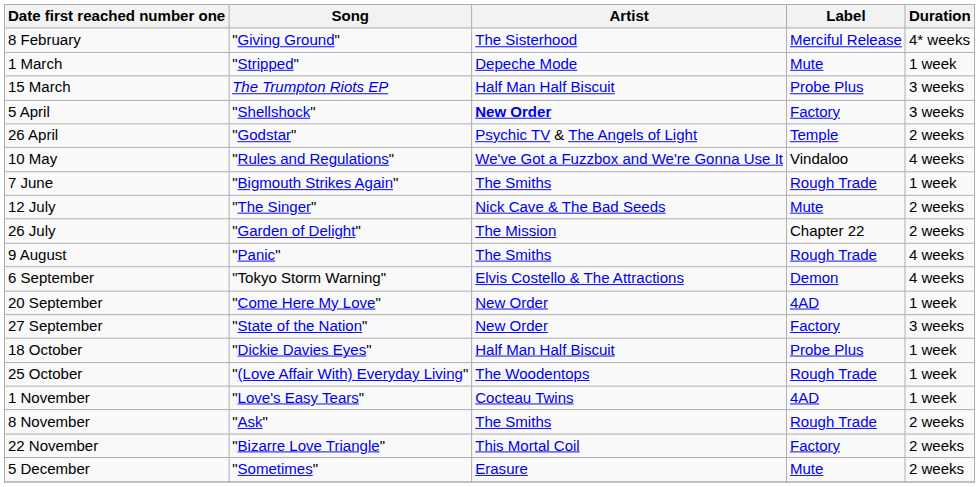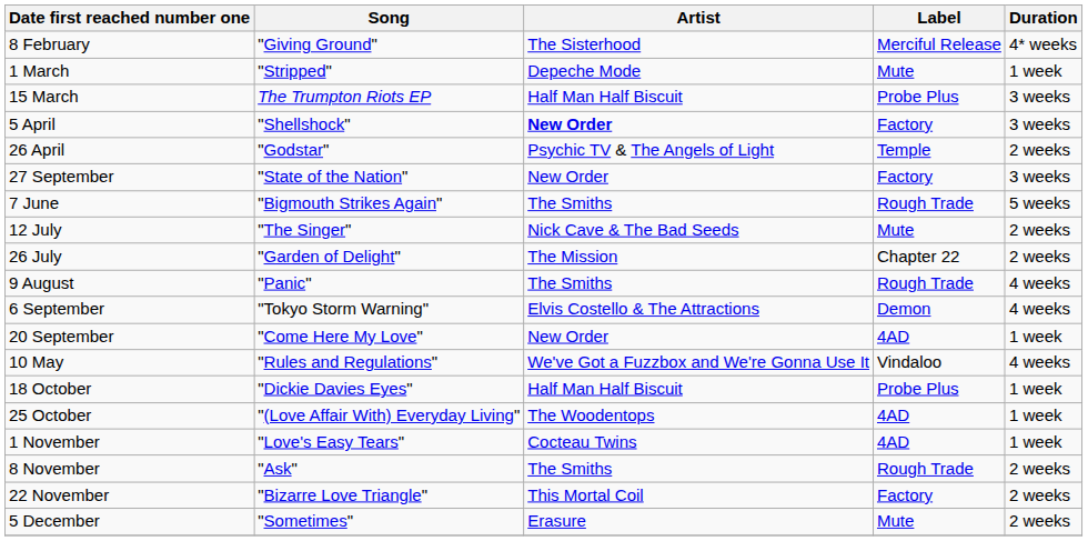 <table class=wikitable>
 <tr>
 <th>Date first reached number one</th>
 <th>Song</th>
 <th>Artist</th>
 <th>Label</th>
 <th>Duration</th>
 </tr>
 <tr>
 <td>8 February</td>
 <td>"<a href='#'>Giving Ground</a>"</td>
 <td><a href='#'>The Sisterhood</a></td>
 <td><a href='#'>Merciful Release</a></td>
 <td>4* weeks</td>
 </tr>
 <tr>
 <td>1 March</td>
 <td>"<a href='#'>Stripped</a>"</td>
 <td><a href='#'>Depeche Mode</a></td>
 <td><a href='#'>Mute</a></td>
 <td>1 week</td>
 </tr>
 <tr>
 <td>15 March</td>
 <td><em><a href='#'>The Trumpton Riots EP</a></em></td>
 <td><a href='#'>Half Man Half Biscuit</a></td>
 <td><a href='#'>Probe Plus</a></td>
 <td>3 weeks</td>
 </tr>
 <tr>
 <td>5 April</td>
 <td>"<a href='#'>Shellshock</a>"</td>
 <td><strong><a href='#'>New Order</a></strong></td>
 <td><a href='#'>Factory</a></td>
 <td>3 weeks</td>
 </tr>
 <tr>
 <td>26 April</td>
 <td>"<a href='#'>Godstar</a>"</td>
 <td><a href='#'>Psychic TV</a> & <a href='#'>The Angels of Light</a></td>
 <td><a href='#'>Temple</a></td>
 <td>2 weeks</td>
 </tr>
 <tr>
-<td>10 May</td>
-<td>"<a href='#'>Rules and Regulations</a>"</td>
-<td><a href='#'>We've Got a Fuzzbox and We're Gonna Use It</a></td>
-<td>Vindaloo</td>
-<td>4 weeks</td>
+<td>27 September</td>
+<td>"<a href='#'>State of the Nation</a>"</td>
+<td><a href='#'>New Order</a></td>
+<td><a href='#'>Factory</a></td>
+<td>3 weeks</td>
 </tr>
 <tr>
 <td>7 June</td>
 <td>"<a href='#'>Bigmouth Strikes Again</a>"</td>
 <td><a href='#'>The Smiths</a></td>
 <td><a href='#'>Rough Trade</a></td>
-<td>1 week</td>
+<td>5 weeks</td>
 </tr>
 <tr>
 <td>12 July</td>
 <td>"<a href='#'>The Singer</a>"</td>
 <td><a href='#'>Nick Cave & The Bad Seeds</a></td>
 <td><a href='#'>Mute</a></td>
 <td>2 weeks</td>
 </tr>
 <tr>
 <td>26 July</td>
 <td>"<a href='#'>Garden of Delight</a>"</td>
 <td><a href='#'>The Mission</a></td>
 <td>Chapter 22</td>
 <td>2 weeks</td>
 </tr>
 <tr>
 <td>9 August</td>
 <td>"<a href='#'>Panic</a>"</td>
 <td><a href='#'>The Smiths</a></td>
 <td><a href='#'>Rough Trade</a></td>
 <td>4 weeks</td>
 </tr>
 <tr>
 <td>6 September</td>
 <td>"Tokyo Storm Warning"</td>
 <td><a href='#'>Elvis Costello & The Attractions</a></td>
 <td><a href='#'>Demon</a></td>
 <td>4 weeks</td>
 </tr>
 <tr>
 <td>20 September</td>
 <td>"<a href='#'>Come Here My Love</a>"</td>
 <td><a href='#'>New Order</a></td>
 <td><a href='#'>4AD</a></td>
 <td>1 week</td>
 </tr>
 <tr>
-<td>27 September</td>
-<td>"<a href='#'>State of the Nation</a>"</td>
-<td><a href='#'>New Order</a></td>
-<td><a href='#'>Factory</a></td>
-<td>3 weeks</td>
+<td>10 May</td>
+<td>"<a href='#'>Rules and Regulations</a>"</td>
+<td><a href='#'>We've Got a Fuzzbox and We're Gonna Use It</a></td>
+<td>Vindaloo</td>
+<td>4 weeks</td>
 </tr>
 <tr>
 <td>18 October</td>
 <td>"<a href='#'>Dickie Davies Eyes</a>"</td>
 <td><a href='#'>Half Man Half Biscuit</a></td>
 <td><a href='#'>Probe Plus</a></td>
 <td>1 week</td>
 </tr>
 <tr>
 <td>25 October</td>
 <td>"<a href='#'>(Love Affair With) Everyday Living</a>"</td>
 <td><a href='#'>The Woodentops</a></td>
-<td><a href='#'>Rough Trade</a></td>
+<td><a href='#'>4AD</a></td>
 <td>1 week</td>
 </tr>
 <tr>
 <td>1 November</td>
 <td>"<a href='#'>Love's Easy Tears</a>"</td>
 <td><a href='#'>Cocteau Twins</a></td>
 <td><a href='#'>4AD</a></td>
 <td>1 week</td>
 </tr>
 <tr>
 <td>8 November</td>
 <td>"<a href='#'>Ask</a>"</td>
 <td><a href='#'>The Smiths</a></td>
 <td><a href='#'>Rough Trade</a></td>
 <td>2 weeks</td>
 </tr>
 <tr>
 <td>22 November</td>
 <td>"<a href='#'>Bizarre Love Triangle</a>"</td>
 <td><a href='#'>This Mortal Coil</a></td>
 <td><a href='#'>Factory</a></td>
 <td>2 weeks</td>
 </tr>
 <tr>
 <td>5 December</td>
 <td>"<a href='#'>Sometimes</a>"</td>
 <td><a href='#'>Erasure</a></td>
 <td><a href='#'>Mute</a></td>
 <td>2 weeks</td>
 </tr>
 <tr>
 </tr>
 </table>
